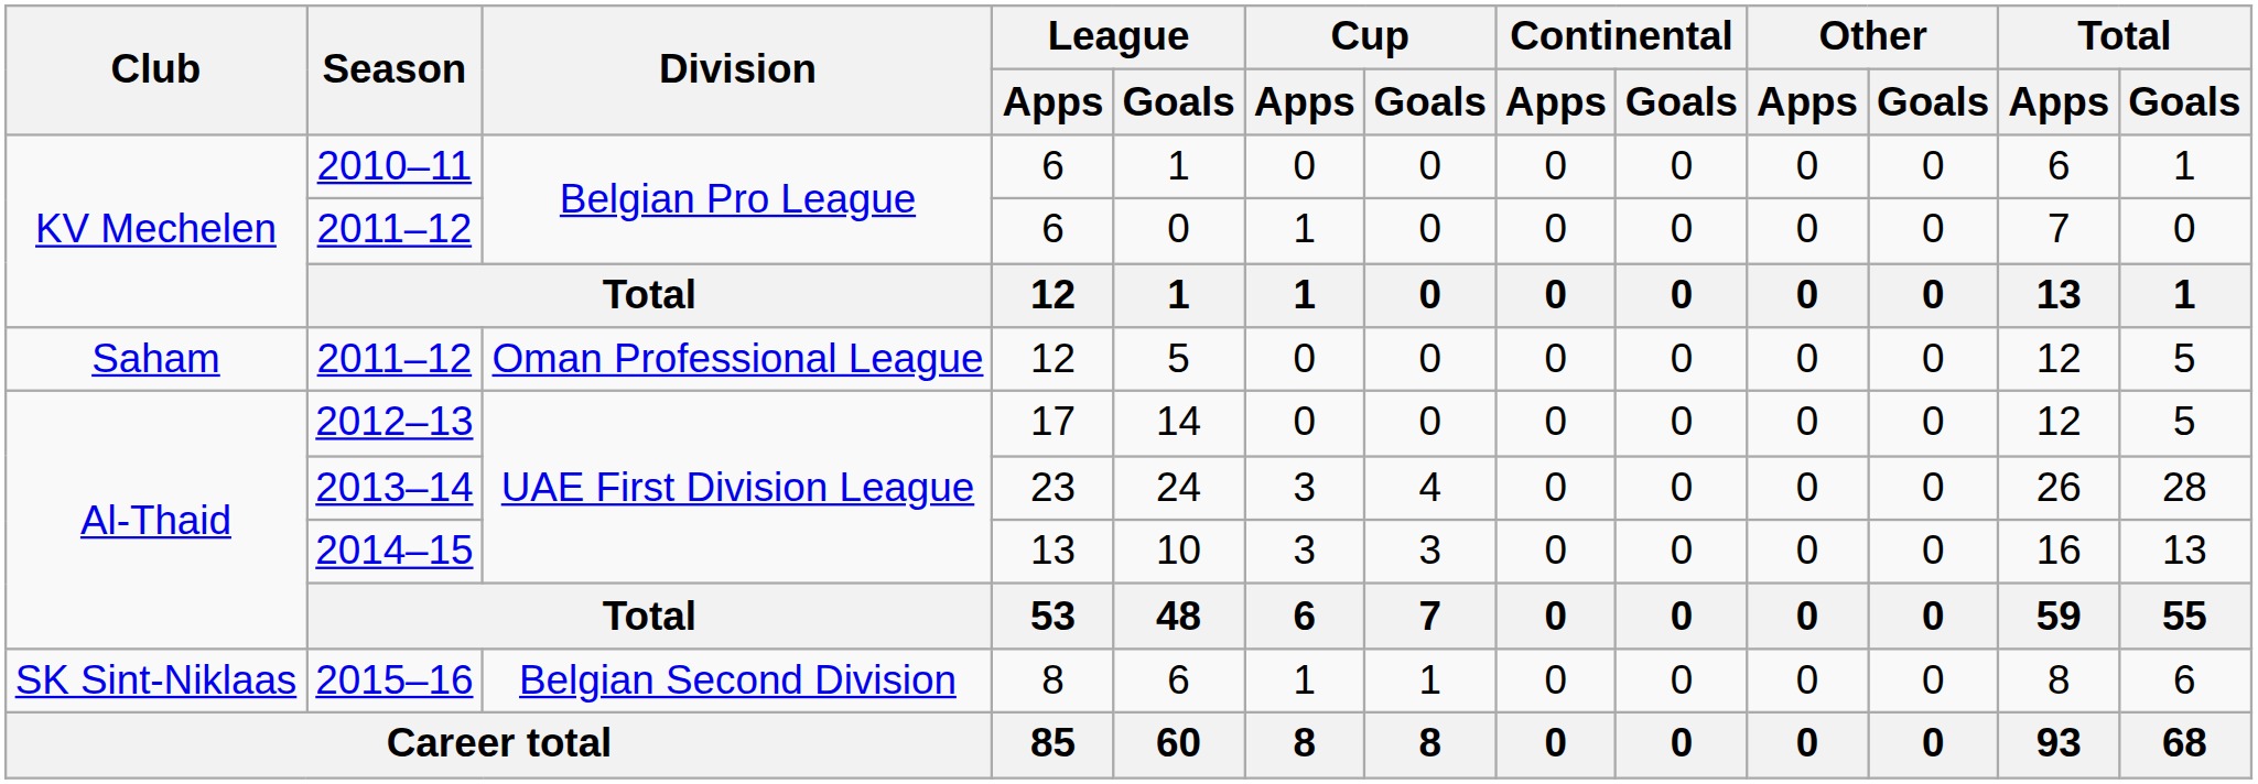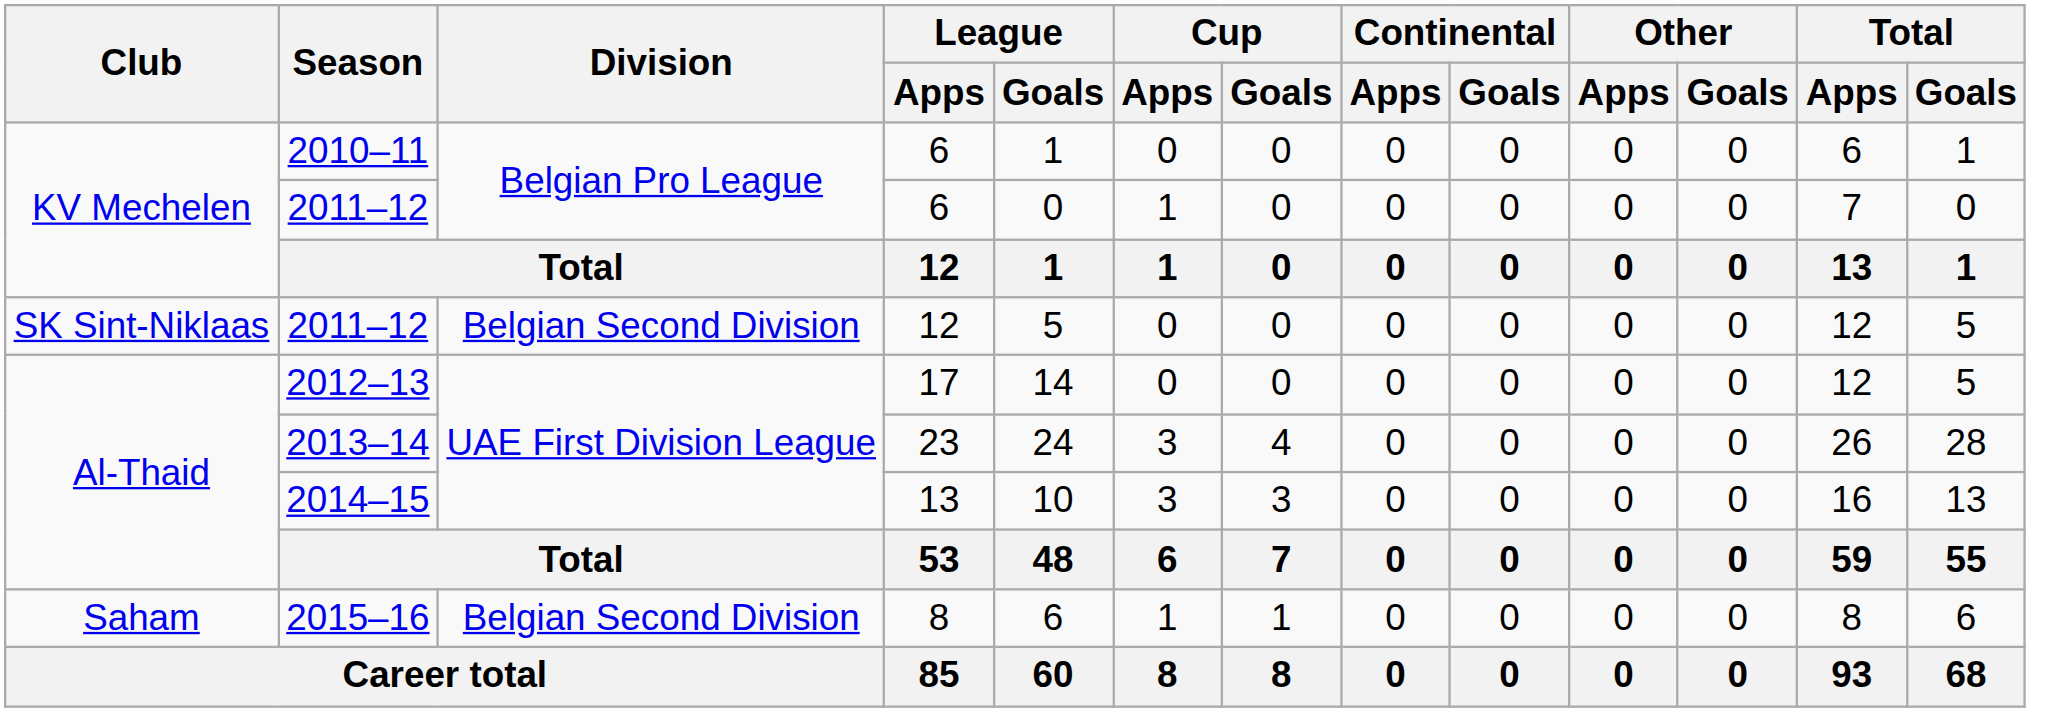 <table class="wikitable" style="text-align:center">
 <tr>
 <th rowspan="2">Club</th>
 <th rowspan="2">Season</th>
 <th rowspan="2">Division</th>
 <th colspan="2">League</th>
 <th colspan="2">Cup</th>
 <th colspan="2">Continental</th>
 <th colspan="2">Other</th>
 <th colspan="2">Total</th>
 </tr>
 <tr>
 <th>Apps</th>
 <th>Goals</th>
 <th>Apps</th>
 <th>Goals</th>
 <th>Apps</th>
 <th>Goals</th>
 <th>Apps</th>
 <th>Goals</th>
 <th>Apps</th>
 <th>Goals</th>
 </tr>
 <tr>
 <td rowspan="3"><a href='#'>KV Mechelen</a></td>
 <td><a href='#'>2010–11</a></td>
 <td rowspan="2"><a href='#'>Belgian Pro League</a></td>
 <td>6</td>
 <td>1</td>
 <td>0</td>
 <td>0</td>
 <td>0</td>
 <td>0</td>
 <td>0</td>
 <td>0</td>
 <td>6</td>
 <td>1</td>
 </tr>
 <tr>
 <td><a href='#'>2011–12</a></td>
 <td>6</td>
 <td>0</td>
 <td>1</td>
 <td>0</td>
 <td>0</td>
 <td>0</td>
 <td>0</td>
 <td>0</td>
 <td>7</td>
 <td>0</td>
 </tr>
 <tr>
 <th colspan="2">Total</th>
 <th>12</th>
 <th>1</th>
 <th>1</th>
 <th>0</th>
 <th>0</th>
 <th>0</th>
 <th>0</th>
 <th>0</th>
 <th>13</th>
 <th>1</th>
 </tr>
 <tr>
-<td><a href='#'>Saham</a></td>
+<td><a href='#'>SK Sint-Niklaas</a></td>
 <td><a href='#'>2011–12</a></td>
-<td><a href='#'>Oman Professional League</a></td>
+<td><a href='#'>Belgian Second Division</a></td>
 <td>12</td>
 <td>5</td>
 <td>0</td>
 <td>0</td>
 <td>0</td>
 <td>0</td>
 <td>0</td>
 <td>0</td>
 <td>12</td>
 <td>5</td>
 </tr>
 <tr>
 <td rowspan="4"><a href='#'>Al-Thaid</a></td>
 <td><a href='#'>2012–13</a></td>
 <td rowspan="3"><a href='#'>UAE First Division League</a></td>
 <td>17</td>
 <td>14</td>
 <td>0</td>
 <td>0</td>
 <td>0</td>
 <td>0</td>
 <td>0</td>
 <td>0</td>
 <td>12</td>
 <td>5</td>
 </tr>
 <tr>
 <td><a href='#'>2013–14</a></td>
 <td>23</td>
 <td>24</td>
 <td>3</td>
 <td>4</td>
 <td>0</td>
 <td>0</td>
 <td>0</td>
 <td>0</td>
 <td>26</td>
 <td>28</td>
 </tr>
 <tr>
 <td><a href='#'>2014–15</a></td>
 <td>13</td>
 <td>10</td>
 <td>3</td>
 <td>3</td>
 <td>0</td>
 <td>0</td>
 <td>0</td>
 <td>0</td>
 <td>16</td>
 <td>13</td>
 </tr>
 <tr>
 <th colspan="2">Total</th>
 <th>53</th>
 <th>48</th>
 <th>6</th>
 <th>7</th>
 <th>0</th>
 <th>0</th>
 <th>0</th>
 <th>0</th>
 <th>59</th>
 <th>55</th>
 </tr>
 <tr>
-<td><a href='#'>SK Sint-Niklaas</a></td>
+<td><a href='#'>Saham</a></td>
 <td><a href='#'>2015–16</a></td>
 <td><a href='#'>Belgian Second Division</a></td>
 <td>8</td>
 <td>6</td>
 <td>1</td>
 <td>1</td>
 <td>0</td>
 <td>0</td>
 <td>0</td>
 <td>0</td>
 <td>8</td>
 <td>6</td>
 </tr>
 <tr>
 <th colspan="3">Career total</th>
 <th>85</th>
 <th>60</th>
 <th>8</th>
 <th>8</th>
 <th>0</th>
 <th>0</th>
 <th>0</th>
 <th>0</th>
 <th>93</th>
 <th>68</th>
 </tr>
 </table>
